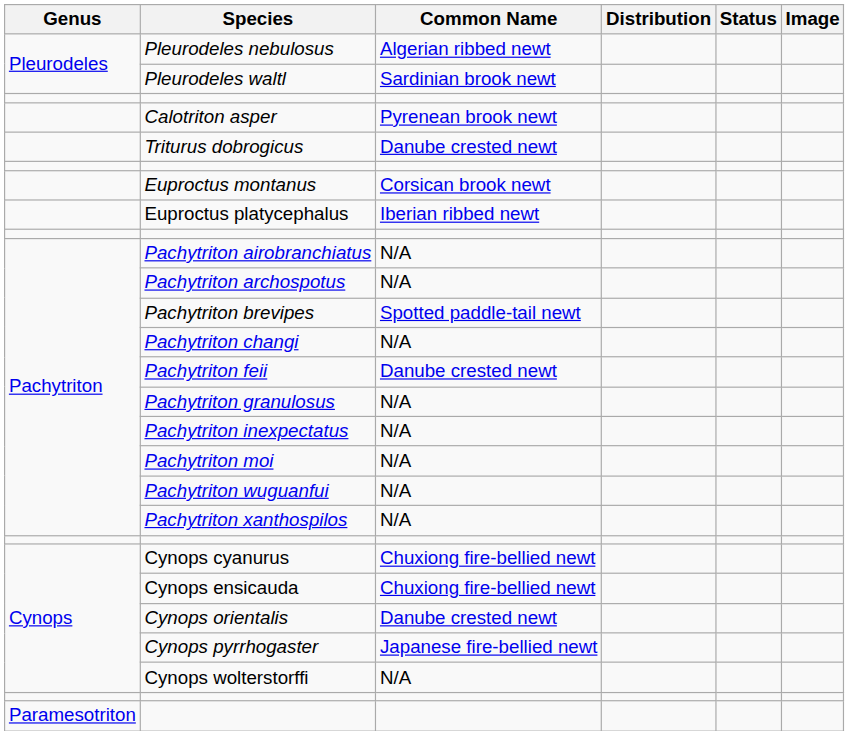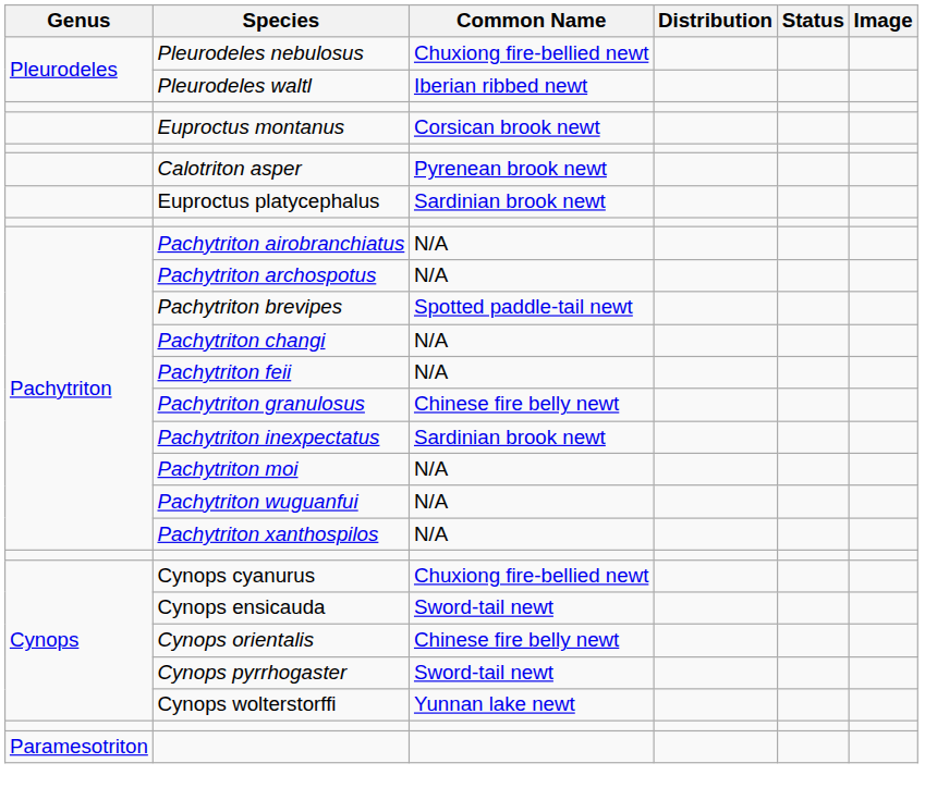 <table class="wikitable sortable">
 <tr>
 <th>Genus</th>
 <th>Species</th>
 <th>Common Name</th>
 <th>Distribution</th>
 <th>Status</th>
 <th>Image</th>
 </tr>
 <tr>
 <td rowspan="2"><a href='#'>Pleurodeles</a></td>
 <td><em>Pleurodeles nebulosus</em></td>
-<td><a href='#'>Algerian ribbed newt</a></td>
+<td><a href='#'>Chuxiong fire-bellied newt</a></td>
 <td></td>
 <td></td>
 <td></td>
 </tr>
 <tr>
 <td><em>Pleurodeles waltl</em></td>
-<td><a href='#'>Sardinian brook newt</a></td>
+<td><a href='#'>Iberian ribbed newt</a></td>
+<td></td>
+<td></td>
+<td></td>
+</tr>
+<tr>
+<td></td>
+<td></td>
+<td></td>
+<td></td>
+<td></td>
+<td></td>
+</tr>
+<tr>
+<td></td>
+<td><em>Euproctus montanus</em></td>
+<td><a href='#'>Corsican brook newt</a></td>
 <td></td>
 <td></td>
 <td></td>
 </tr>
 <tr>
 <td></td>
 <td></td>
 <td></td>
 <td></td>
 <td></td>
 <td></td>
 </tr>
 <tr>
 <td></td>
 <td><em>Calotriton asper</em></td>
 <td><a href='#'>Pyrenean brook newt</a></td>
 <td></td>
 <td></td>
 <td></td>
 </tr>
 <tr>
 <td></td>
-<td><em>Triturus dobrogicus</em></td>
-<td><a href='#'>Danube crested newt</a></td>
-<td></td>
-<td></td>
-<td></td>
-</tr>
-<tr>
-<td></td>
-<td></td>
-<td></td>
-<td></td>
-<td></td>
-<td></td>
-</tr>
-<tr>
-<td></td>
-<td><em>Euproctus montanus</em></td>
-<td><a href='#'>Corsican brook newt</a></td>
-<td></td>
-<td></td>
-<td></td>
-</tr>
-<tr>
-<td></td>
 <td>Euproctus platycephalus</td>
-<td><a href='#'>Iberian ribbed newt</a></td>
+<td><a href='#'>Sardinian brook newt</a></td>
 <td></td>
 <td></td>
 <td></td>
 </tr>
 <tr>
 <td></td>
 <td></td>
 <td></td>
 <td></td>
 <td></td>
 <td></td>
 </tr>
 <tr>
 <td rowspan="10"><a href='#'>Pachytriton</a></td>
 <td><em><a href='#'>Pachytriton airobranchiatus</a></em></td>
 <td>N/A</td>
 <td></td>
 <td></td>
 <td></td>
 </tr>
 <tr>
 <td><em><a href='#'>Pachytriton archospotus</a></em></td>
 <td>N/A</td>
 <td></td>
 <td></td>
 <td></td>
 </tr>
 <tr>
 <td><em>Pachytriton brevipes</em></td>
 <td><a href='#'>Spotted paddle-tail newt</a></td>
 <td></td>
 <td></td>
 <td></td>
 </tr>
 <tr>
 <td><em><a href='#'>Pachytriton changi</a></em></td>
 <td>N/A</td>
 <td></td>
 <td></td>
 <td></td>
 </tr>
 <tr>
 <td><em><a href='#'>Pachytriton feii</a></em></td>
-<td><a href='#'>Danube crested newt</a></td>
+<td>N/A</td>
 <td></td>
 <td></td>
 <td></td>
 </tr>
 <tr>
 <td><em><a href='#'>Pachytriton granulosus</a></em></td>
-<td>N/A</td>
+<td><a href='#'>Chinese fire belly newt</a></td>
 <td></td>
 <td></td>
 <td></td>
 </tr>
 <tr>
 <td><em><a href='#'>Pachytriton inexpectatus</a></em></td>
-<td>N/A</td>
+<td><a href='#'>Sardinian brook newt</a></td>
 <td></td>
 <td></td>
 <td></td>
 </tr>
 <tr>
 <td><em><a href='#'>Pachytriton moi</a></em></td>
 <td>N/A</td>
 <td></td>
 <td></td>
 <td></td>
 </tr>
 <tr>
 <td><em><a href='#'>Pachytriton wuguanfui</a></em></td>
 <td>N/A</td>
 <td></td>
 <td></td>
 <td></td>
 </tr>
 <tr>
 <td><em><a href='#'>Pachytriton xanthospilos</a></em></td>
 <td>N/A</td>
 <td></td>
 <td></td>
 <td></td>
 </tr>
 <tr>
 <td></td>
 <td></td>
 <td></td>
 <td></td>
 <td></td>
 <td></td>
 </tr>
 <tr>
 <td rowspan="5"><a href='#'>Cynops</a></td>
 <td>Cynops cyanurus</td>
 <td><a href='#'>Chuxiong fire-bellied newt</a></td>
 <td></td>
 <td></td>
 <td></td>
 </tr>
 <tr>
 <td>Cynops ensicauda</td>
-<td><a href='#'>Chuxiong fire-bellied newt</a></td>
+<td><a href='#'>Sword-tail newt</a></td>
 <td></td>
 <td></td>
 <td></td>
 </tr>
 <tr>
 <td><em>Cynops orientalis</em></td>
-<td><a href='#'>Danube crested newt</a></td>
+<td><a href='#'>Chinese fire belly newt</a></td>
 <td></td>
 <td></td>
 <td></td>
 </tr>
 <tr>
 <td><em>Cynops pyrrhogaster</em></td>
-<td><a href='#'>Japanese fire-bellied newt</a></td>
+<td><a href='#'>Sword-tail newt</a></td>
 <td></td>
 <td></td>
 <td></td>
 </tr>
 <tr>
 <td>Cynops wolterstorffi</td>
-<td>N/A</td>
+<td><a href='#'>Yunnan lake newt</a></td>
 <td></td>
 <td></td>
 <td></td>
 </tr>
 <tr>
 <td></td>
 <td></td>
 <td></td>
 <td></td>
 <td></td>
 <td></td>
 </tr>
 <tr>
 <td><a href='#'>Paramesotriton</a></td>
 <td></td>
 <td></td>
 <td></td>
 <td></td>
 <td></td>
 </tr>
 </table>
